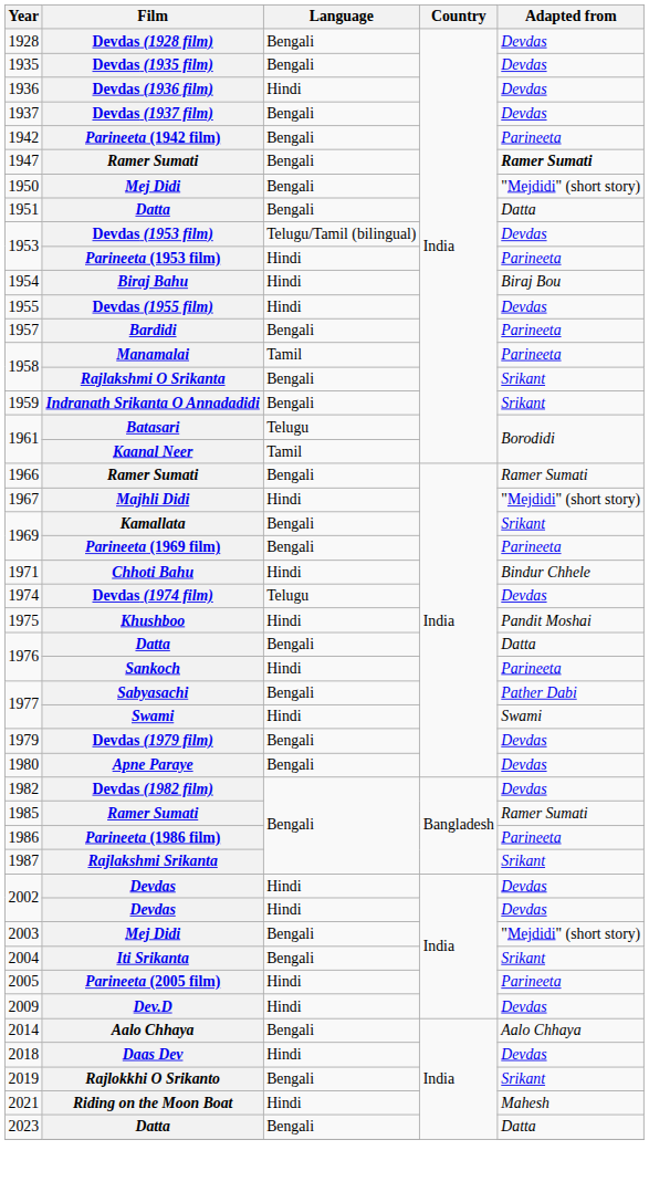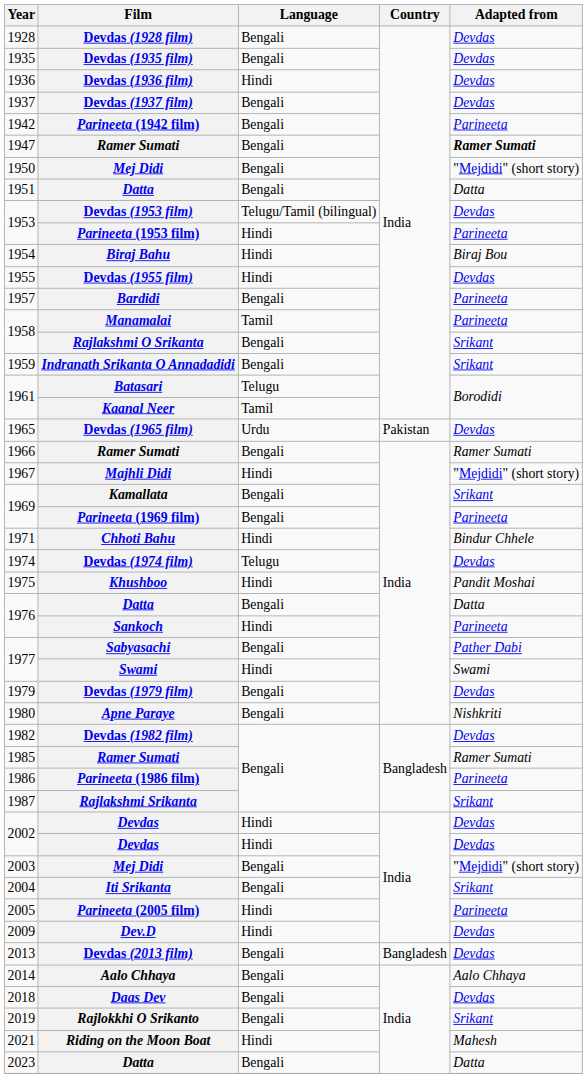 <table class="wikitable sortable">
 <tr>
 <th>Year</th>
 <th>Film</th>
 <th>Language</th>
 <th>Country</th>
 <th>Adapted from</th>
 </tr>
 <tr>
 <td>1928</td>
 <th><em><a href='#'></em>Devdas<em> (1928 film)</a></em> </th>
 <td>Bengali</td>
 <td rowspan="18">India</td>
 <td><em><a href='#'>Devdas</a></em></td>
 </tr>
 <tr>
 <td>1935</td>
 <th><em><a href='#'></em>Devdas<em> (1935 film)</a></em> </th>
 <td>Bengali</td>
 <td><em><a href='#'>Devdas</a></em></td>
 </tr>
 <tr>
 <td>1936</td>
 <th><em><a href='#'></em>Devdas<em> (1936 film)</a></em> </th>
 <td>Hindi</td>
 <td><em><a href='#'>Devdas</a></em></td>
 </tr>
 <tr>
 <td>1937</td>
 <th><em><a href='#'></em>Devdas<em> (1937 film)</a></em> </th>
 <td>Bengali</td>
 <td><em><a href='#'>Devdas</a></em></td>
 </tr>
 <tr>
 <td>1942</td>
 <th><a href='#'><em>Parineeta</em> (1942 film)</a></th>
 <td>Bengali</td>
 <td><em><a href='#'>Parineeta</a></em></td>
 </tr>
 <tr>
 <td>1947</td>
 <th><em>Ramer Sumati</em></th>
 <td>Bengali</td>
 <td><strong><em>Ramer Sumati</em></strong></td>
 </tr>
 <tr>
 <td>1950</td>
 <th><em><a href='#'>Mej Didi</a></em></th>
 <td>Bengali</td>
 <td>"<a href='#'>Mejdidi</a>" (short story)</td>
 </tr>
 <tr>
 <td>1951</td>
 <th><em><a href='#'>Datta</a></em></th>
 <td>Bengali</td>
 <td><em>Datta</em></td>
 </tr>
 <tr>
 <td rowspan=2>1953</td>
 <th><em><a href='#'></em>Devdas<em> (1953 film)</a></em> </th>
 <td>Telugu/Tamil (bilingual)</td>
 <td><em><a href='#'>Devdas</a></em></td>
 </tr>
 <tr>
 <th><a href='#'><em>Parineeta</em> (1953 film)</a></th>
 <td>Hindi</td>
 <td><em><a href='#'>Parineeta</a></em></td>
 </tr>
 <tr>
 <td>1954</td>
 <th><em><a href='#'>Biraj Bahu</a></em> </th>
 <td>Hindi</td>
 <td><em>Biraj Bou</em></td>
 </tr>
 <tr>
 <td>1955</td>
 <th><em><a href='#'></em>Devdas<em> (1955 film)</a></em> </th>
 <td>Hindi</td>
 <td><em><a href='#'>Devdas</a></em></td>
 </tr>
 <tr>
 <td>1957</td>
 <th><em><a href='#'>Bardidi</a></em></th>
 <td>Bengali</td>
 <td><em><a href='#'>Parineeta</a></em></td>
 </tr>
 <tr>
 <td rowspan=2>1958</td>
 <th><em><a href='#'>Manamalai</a></em> </th>
 <td>Tamil</td>
 <td><em><a href='#'>Parineeta</a></em></td>
 </tr>
 <tr>
 <th><em><a href='#'>Rajlakshmi O Srikanta</a></em></th>
 <td>Bengali</td>
 <td><em><a href='#'>Srikant</a></em></td>
 </tr>
 <tr>
 <td>1959</td>
 <th><em><a href='#'>Indranath Srikanta O Annadadidi</a></em></th>
 <td>Bengali</td>
 <td><em><a href='#'>Srikant</a></em></td>
 </tr>
 <tr>
 <td rowspan=2>1961</td>
 <th><em><a href='#'>Batasari</a></em></th>
 <td>Telugu</td>
 <td rowspan=2><em>Borodidi</em></td>
 </tr>
 <tr>
 <th><em><a href='#'>Kaanal Neer</a></em></th>
 <td>Tamil</td>
 </tr>
 <tr>
+<td>1965</td>
+<th><em><a href='#'></em>Devdas<em> (1965 film)</a></em> </th>
+<td>Urdu</td>
+<td>Pakistan</td>
+<td><em><a href='#'>Devdas</a></em></td>
+</tr>
+<tr>
 <td>1966</td>
 <th><em>Ramer Sumati</em></th>
 <td>Bengali</td>
 <td rowspan=13>India</td>
 <td><em>Ramer Sumati</em></td>
 </tr>
 <tr>
 <td>1967</td>
 <th><em><a href='#'>Majhli Didi</a></em> </th>
 <td>Hindi</td>
 <td>"<a href='#'>Mejdidi</a>" (short story)</td>
 </tr>
 <tr>
 <td rowspan=2>1969</td>
 <th><em>Kamallata</em></th>
 <td>Bengali</td>
 <td><em><a href='#'>Srikant</a></em></td>
 </tr>
 <tr>
 <th><a href='#'><em>Parineeta</em> (1969 film)</a></th>
 <td>Bengali</td>
 <td><em><a href='#'>Parineeta</a></em></td>
 </tr>
 <tr>
 <td>1971</td>
 <th><em><a href='#'>Chhoti Bahu</a></em> </th>
 <td>Hindi</td>
 <td><em>Bindur Chhele</em></td>
 </tr>
 <tr>
 <td>1974</td>
 <th><em><a href='#'></em>Devdas<em> (1974 film)</a></em> </th>
 <td>Telugu</td>
 <td><em><a href='#'>Devdas</a></em></td>
 </tr>
 <tr>
 <td>1975</td>
 <th><em><a href='#'>Khushboo</a></em> </th>
 <td>Hindi</td>
 <td><em>Pandit Moshai</em></td>
 </tr>
 <tr>
 <td rowspan=2>1976</td>
 <th><em><a href='#'>Datta</a></em></th>
 <td>Bengali</td>
 <td><em>Datta</em></td>
 </tr>
 <tr>
 <th><em><a href='#'>Sankoch</a></em></th>
 <td>Hindi</td>
 <td><em><a href='#'>Parineeta</a></em></td>
 </tr>
 <tr>
 <td rowspan=2>1977</td>
 <th><em><a href='#'>Sabyasachi</a></em></th>
 <td>Bengali</td>
 <td><em><a href='#'>Pather Dabi</a></em></td>
 </tr>
 <tr>
 <th><em><a href='#'>Swami</a></em> </th>
 <td>Hindi</td>
 <td><em>Swami</em></td>
 </tr>
 <tr>
 <td>1979</td>
 <th><em><a href='#'></em>Devdas<em> (1979 film)</a></em> </th>
 <td>Bengali</td>
 <td><em><a href='#'>Devdas</a></em></td>
 </tr>
 <tr>
 <td>1980</td>
 <th><em><a href='#'>Apne Paraye</a></em> </th>
 <td>Bengali</td>
-<td><em><a href='#'>Devdas</a></em></td>
+<td><em>Nishkriti</em></td>
 </tr>
 <tr>
 <td>1982</td>
 <th><em><a href='#'></em>Devdas<em> (1982 film)</a></em> </th>
 <td rowspan=4>Bengali</td>
 <td rowspan=4>Bangladesh</td>
 <td><em><a href='#'>Devdas</a></em></td>
 </tr>
 <tr>
 <td>1985</td>
 <th><em><a href='#'>Ramer Sumati</a></em> </th>
 <td><em>Ramer Sumati</em></td>
 </tr>
 <tr>
 <td>1986</td>
 <th><a href='#'><em>Parineeta</em> (1986 film)</a></th>
 <td><em><a href='#'>Parineeta</a></em></td>
 </tr>
 <tr>
 <td>1987</td>
 <th><em><a href='#'>Rajlakshmi Srikanta</a></em></th>
 <td><em><a href='#'>Srikant</a></em></td>
 </tr>
 <tr>
 <td rowspan=2>2002</td>
 <th><em><a href='#'>Devdas</a></em> </th>
 <td>Hindi</td>
 <td rowspan="6">India</td>
 <td><em><a href='#'>Devdas</a></em></td>
 </tr>
 <tr>
 <th><em><a href='#'>Devdas</a></em> </th>
 <td>Hindi</td>
 <td><em><a href='#'>Devdas</a></em></td>
 </tr>
 <tr>
 <td>2003</td>
 <th><em><a href='#'>Mej Didi</a></em></th>
 <td>Bengali</td>
 <td>"<a href='#'>Mejdidi</a>" (short story)</td>
 </tr>
 <tr>
 <td>2004</td>
 <th><em><a href='#'>Iti Srikanta</a></em></th>
 <td>Bengali</td>
 <td><em><a href='#'>Srikant</a></em></td>
 </tr>
 <tr>
 <td>2005</td>
 <th><a href='#'><em>Parineeta</em> (2005 film)</a></th>
 <td>Hindi</td>
 <td><em><a href='#'>Parineeta</a></em></td>
 </tr>
 <tr>
 <td>2009</td>
 <th><em><a href='#'>Dev.D</a></em></th>
 <td>Hindi</td>
 <td><em><a href='#'>Devdas</a></em></td>
 </tr>
 <tr>
+<td>2013</td>
+<th><em><a href='#'></em>Devdas<em> (2013 film)</a></em> </th>
+<td>Bengali</td>
+<td>Bangladesh</td>
+<td><em><a href='#'>Devdas</a></em></td>
+</tr>
+<tr>
 <td>2014</td>
 <th><em>Aalo Chhaya</em></th>
 <td>Bengali</td>
 <td rowspan=6>India</td>
 <td><em>Aalo Chhaya</em></td>
 </tr>
 <tr>
 <td>2018</td>
 <th><em><a href='#'>Daas Dev</a></em></th>
-<td>Hindi</td>
+<td>Bengali</td>
 <td><em><a href='#'>Devdas</a></em></td>
 </tr>
 <tr>
 <td>2019</td>
 <th><em>Rajlokkhi O Srikanto</em></th>
 <td>Bengali</td>
 <td><em><a href='#'>Srikant</a></em></td>
 </tr>
 <tr>
 <td>2021</td>
 <th><em>Riding on the Moon Boat</em> </th>
 <td>Hindi</td>
 <td><em>Mahesh</em></td>
 </tr>
 <tr>
 <td>2023</td>
 <th><em>Datta</em></th>
 <td>Bengali</td>
 <td><em>Datta</em></td>
 </tr>
 <tr>
 </tr>
 </table>
